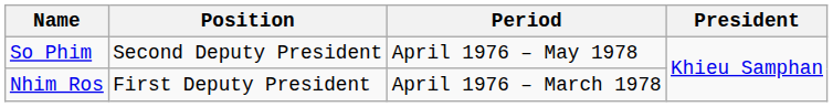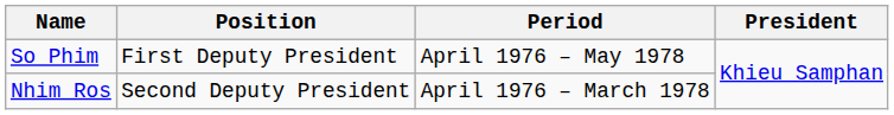 <table class="wikitable">
 <tr>
 <th>Name</th>
 <th>Position</th>
 <th>Period</th>
 <th>President</th>
 </tr>
 <tr>
 <td><a href='#'>So Phim</a></td>
-<td>Second Deputy President</td>
+<td>First Deputy President</td>
 <td>April 1976 – May 1978</td>
 <td rowspan="2"><a href='#'>Khieu Samphan</a></td>
 </tr>
 <tr>
 <td><a href='#'>Nhim Ros</a></td>
-<td>First Deputy President</td>
+<td>Second Deputy President</td>
 <td>April 1976 – March 1978</td>
 </tr>
 </table>
